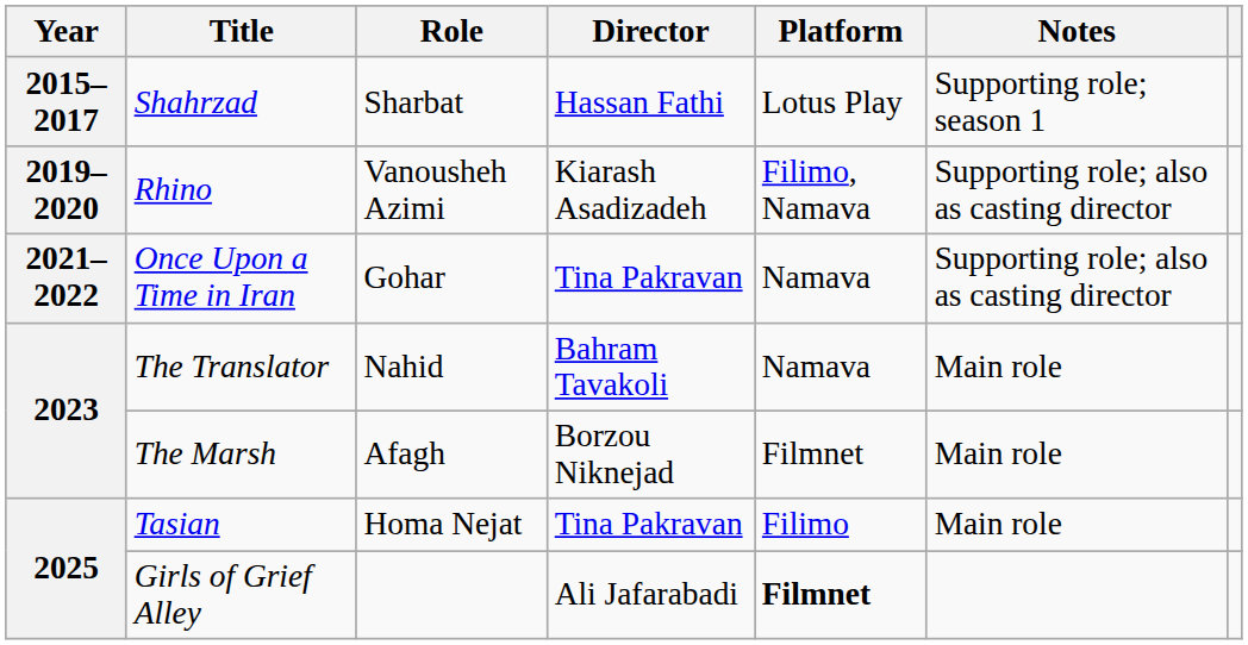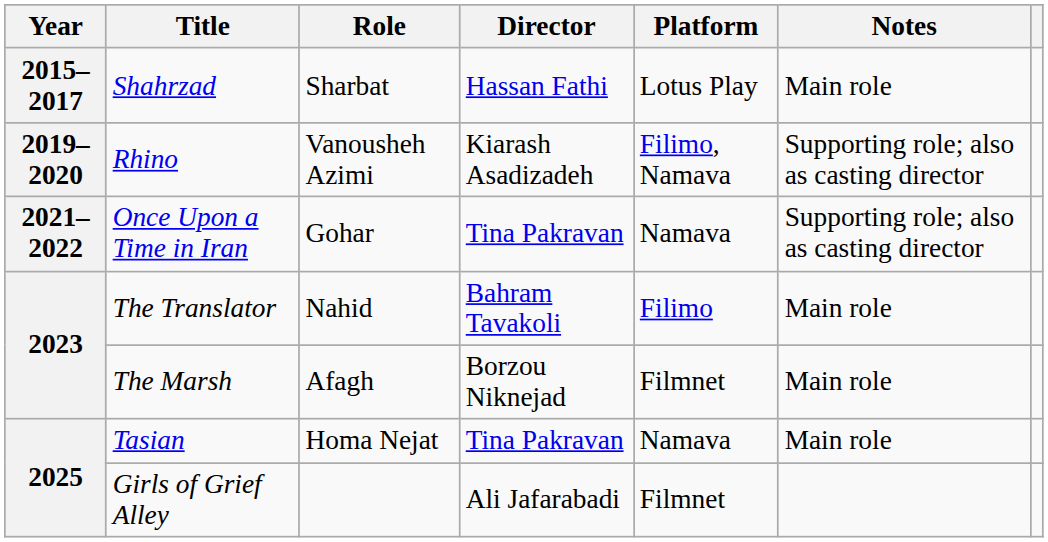 <table class="wikitable plainrowheaders sortable"  style=font-size:100%>
 <tr>
 <th scope="col">Year</th>
 <th scope="col">Title</th>
 <th scope="col">Role</th>
 <th scope="col">Director</th>
 <th scope="col" class="unsortable">Platform</th>
 <th scope="col" class="unsortable">Notes</th>
 <th></th>
 </tr>
 <tr>
 <th scope=row>2015–2017</th>
 <td><a href='#'><em>Shahrzad</em></a></td>
 <td>Sharbat</td>
 <td><a href='#'>Hassan Fathi</a></td>
 <td>Lotus Play</td>
-<td>Supporting role; season 1</td>
+<td>Main role</td>
 <td></td>
 </tr>
 <tr>
 <th scope=row>2019–2020</th>
 <td><em><a href='#'>Rhino</a></em></td>
 <td>Vanousheh Azimi</td>
 <td>Kiarash Asadizadeh</td>
 <td><a href='#'>Filimo</a>, Namava</td>
 <td>Supporting role; also as casting director</td>
 <td></td>
 </tr>
 <tr>
 <th scope=row>2021–2022</th>
 <td><em><a href='#'>Once Upon a Time in Iran</a></em></td>
 <td>Gohar</td>
 <td><a href='#'>Tina Pakravan</a></td>
 <td>Namava</td>
 <td>Supporting role; also as casting director</td>
 <td></td>
 </tr>
 <tr>
 <th rowspan="2" scope="row">2023</th>
 <td><em>The Translator</em></td>
 <td>Nahid</td>
 <td><a href='#'>Bahram Tavakoli</a></td>
-<td>Namava</td>
+<td><a href='#'>Filimo</a></td>
 <td>Main role</td>
 <td></td>
 </tr>
 <tr>
 <td><em>The Marsh</em></td>
 <td>Afagh</td>
 <td>Borzou Niknejad</td>
 <td>Filmnet</td>
 <td>Main role</td>
 <td></td>
 </tr>
 <tr>
 <th rowspan="2" scope="row">2025</th>
 <td><em><a href='#'>Tasian</a></em></td>
 <td>Homa Nejat</td>
 <td><a href='#'>Tina Pakravan</a></td>
-<td><a href='#'>Filimo</a></td>
+<td>Namava</td>
 <td>Main role</td>
 <td></td>
 </tr>
 <tr>
 <td><em>Girls of Grief Alley</em></td>
 <td></td>
 <td>Ali Jafarabadi</td>
-<td><strong>Filmnet</strong></td>
+<td>Filmnet</td>
 <td></td>
 <td></td>
 </tr>
 </table>
